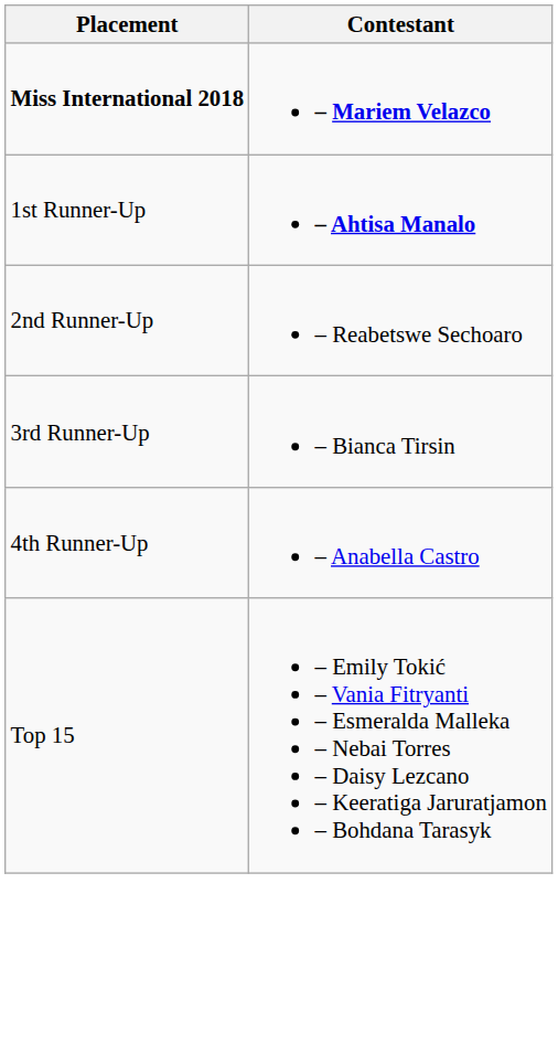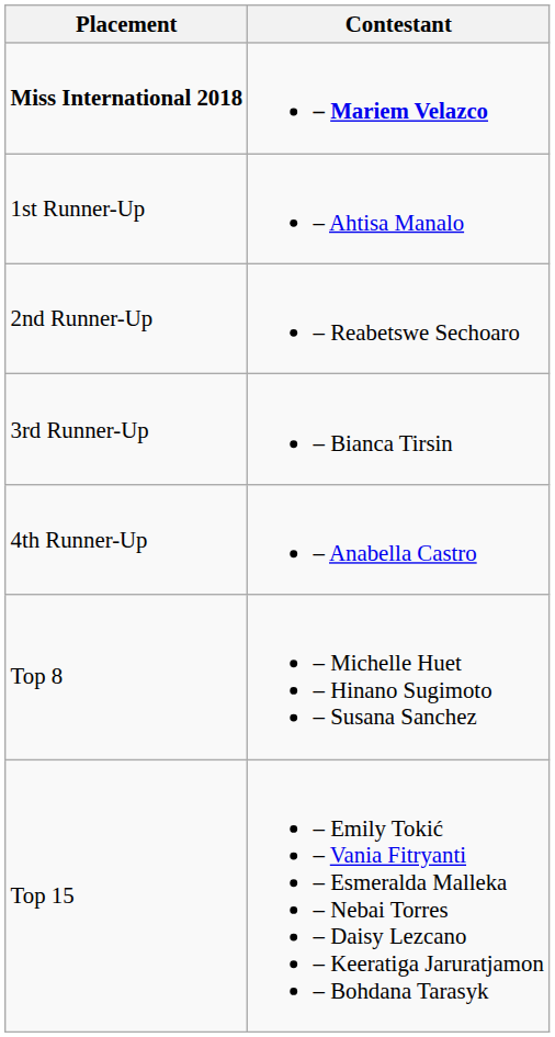 <table class="wikitable sortable" style="font-size:95%;">
 <tr>
 <th>Placement</th>
 <th>Contestant</th>
 </tr>
 <tr>
 <td><strong>Miss International 2018</strong></td>
 <td><br><ul><li><strong> – <a href='#'>Mariem Velazco</a></strong></li></ul></td>
 </tr>
 <tr>
 <td>1st Runner-Up</td>
-<td><strong><br><ul><li> – <a href='#'>Ahtisa Manalo</a></li></ul></strong></td>
+<td><br><ul><li> – <a href='#'>Ahtisa Manalo</a></li></ul></td>
 </tr>
 <tr>
 <td>2nd Runner-Up</td>
 <td><br><ul><li> – Reabetswe Sechoaro</li></ul></td>
 </tr>
 <tr>
 <td>3rd Runner-Up</td>
 <td><br><ul><li> – Bianca Tirsin</li></ul></td>
 </tr>
 <tr>
 <td>4th Runner-Up</td>
 <td><br><ul><li> – <a href='#'>Anabella Castro</a></li></ul></td>
 </tr>
 <tr>
+<td>Top 8</td>
+<td><br><ul><li> – Michelle Huet</li><li> – Hinano Sugimoto</li><li>  – Susana Sanchez</li></ul></td>
+</tr>
+<tr>
 <td>Top 15</td>
 <td><br><ul><li> – Emily Tokić</li><li>  – <a href='#'>Vania Fitryanti</a></li><li> – Esmeralda Malleka</li><li> – Nebai Torres</li><li> – Daisy Lezcano</li><li> – Keeratiga Jaruratjamon</li><li> – Bohdana Tarasyk</li></ul></td>
 </tr>
 </table>
